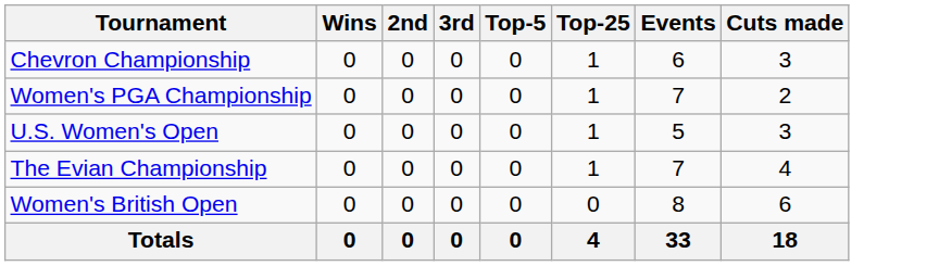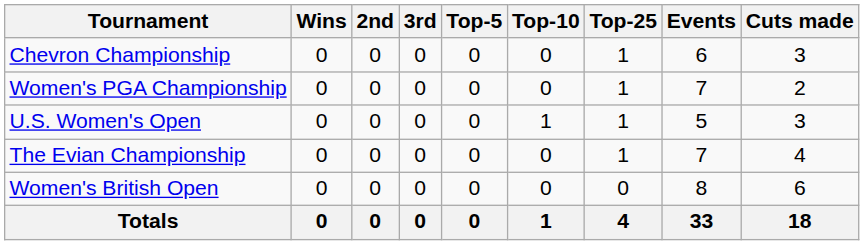 <table class=wikitable style=text-align:center>
 <tr>
 <th>Tournament</th>
 <th>Wins</th>
 <th>2nd</th>
 <th>3rd</th>
 <th>Top-5</th>
+<th>Top-10</th>
 <th>Top-25</th>
 <th>Events</th>
 <th>Cuts made</th>
 </tr>
 <tr>
 <td align=left><a href='#'>Chevron Championship</a></td>
 <td>0</td>
 <td>0</td>
 <td>0</td>
 <td>0</td>
+<td>0</td>
 <td>1</td>
 <td>6</td>
 <td>3</td>
 </tr>
 <tr>
 <td align=left><a href='#'>Women's PGA Championship</a></td>
+<td>0</td>
 <td>0</td>
 <td>0</td>
 <td>0</td>
 <td>0</td>
 <td>1</td>
 <td>7</td>
 <td>2</td>
 </tr>
 <tr>
 <td align=left><a href='#'>U.S. Women's Open</a></td>
 <td>0</td>
 <td>0</td>
 <td>0</td>
 <td>0</td>
 <td>1</td>
+<td>1</td>
 <td>5</td>
 <td>3</td>
 </tr>
 <tr>
 <td align=left><a href='#'>The Evian Championship</a></td>
+<td>0</td>
 <td>0</td>
 <td>0</td>
 <td>0</td>
 <td>0</td>
 <td>1</td>
 <td>7</td>
 <td>4</td>
 </tr>
 <tr>
 <td align=left><a href='#'>Women's British Open</a></td>
 <td>0</td>
 <td>0</td>
 <td>0</td>
 <td>0</td>
 <td>0</td>
+<td>0</td>
 <td>8</td>
 <td>6</td>
 </tr>
 <tr>
 <th>Totals</th>
 <th>0</th>
 <th>0</th>
 <th>0</th>
 <th>0</th>
+<th>1</th>
 <th>4</th>
 <th>33</th>
 <th>18</th>
 </tr>
 </table>
